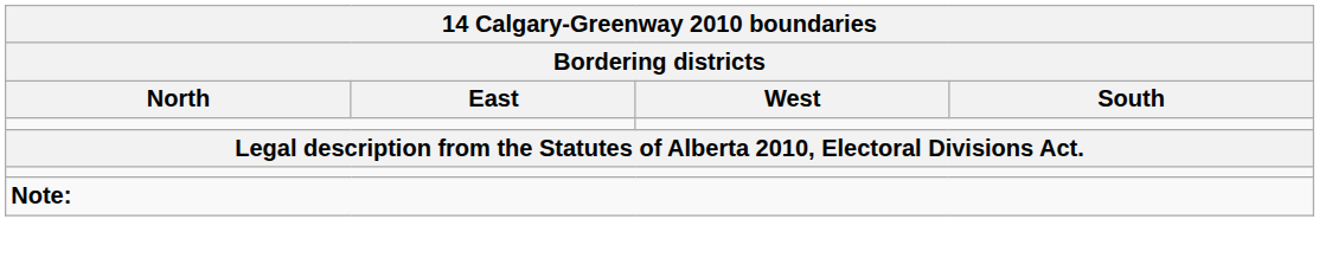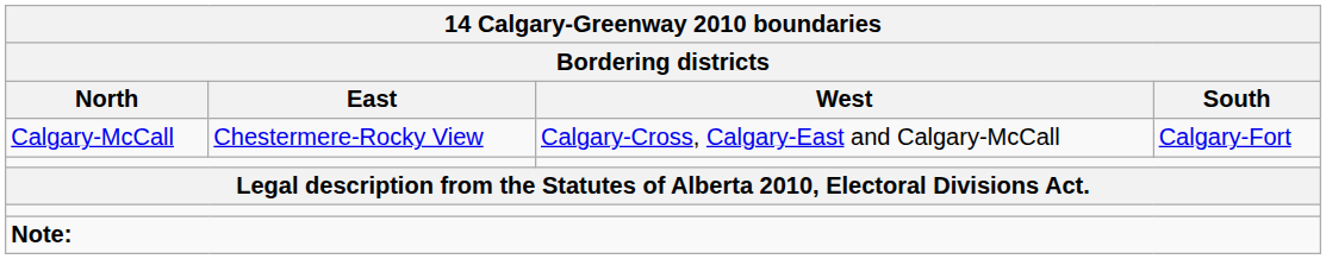 <table class="wikitable collapsible collapsed" style="width:100%;">
 <tr>
 <th colspan=4>14 Calgary-Greenway 2010 boundaries</th>
 </tr>
 <tr>
 <th colspan=4>Bordering districts</th>
 </tr>
 <tr>
 <th>North</th>
 <th>East</th>
 <th>West</th>
 <th>South</th>
+</tr>
+<tr>
+<td><a href='#'>Calgary-McCall</a></td>
+<td><a href='#'>Chestermere-Rocky View</a></td>
+<td><a href='#'>Calgary-Cross</a>, <a href='#'>Calgary-East</a> and Calgary-McCall</td>
+<td><a href='#'>Calgary-Fort</a></td>
 </tr>
 <tr>
 <td colspan=2 align=center></td>
 <td colspan=2 align=center></td>
 </tr>
 <tr>
 <th colspan=4>Legal description from the Statutes of Alberta 2010, Electoral Divisions Act.</th>
 </tr>
 <tr>
 <td colspan=4></td>
 </tr>
 <tr>
 <td colspan=4><strong>Note:</strong></td>
 </tr>
 </table>
